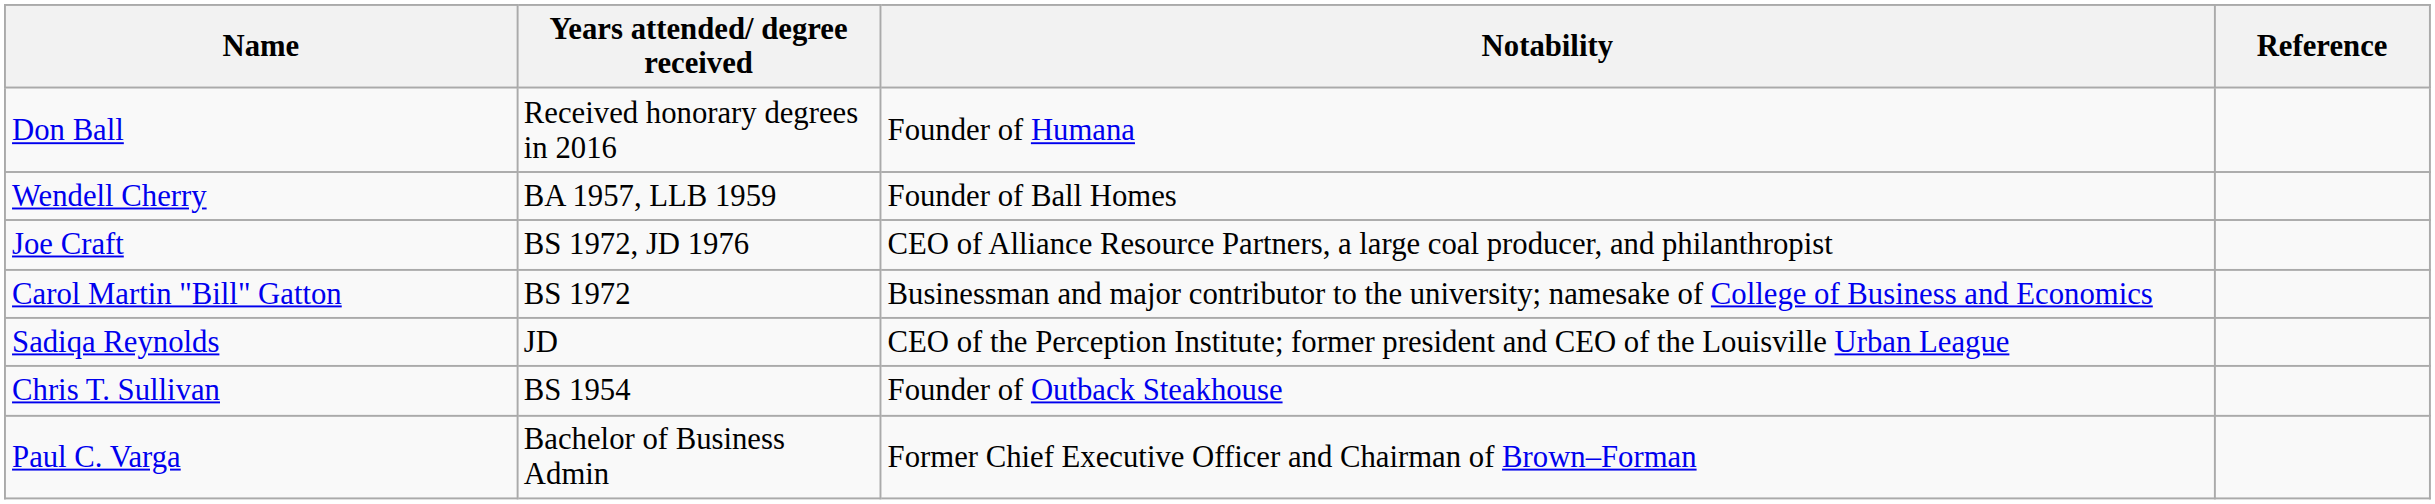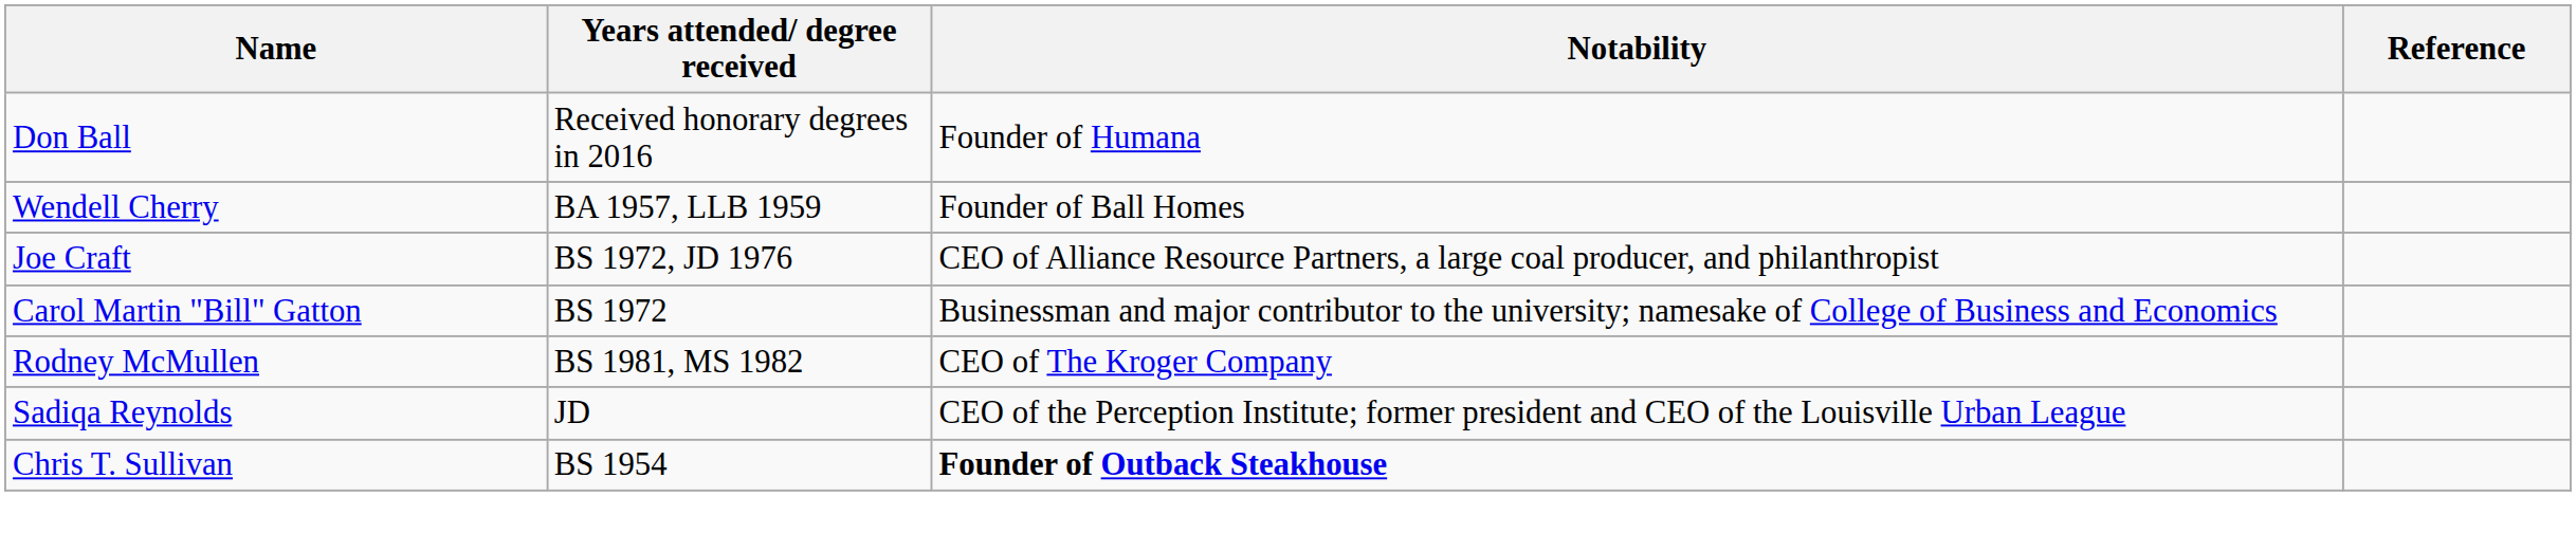 <table width="100%" class="wikitable sortable">
 <tr>
 <th style="width:*;">Name</th>
 <th style="width:15%;">Years attended/ degree received</th>
 <th style="width:55%;" class="unsortable">Notability</th>
 <th style="width:*;" class="unsortable">Reference</th>
 </tr>
 <tr>
 <td><a href='#'>Don Ball</a></td>
 <td>Received honorary degrees in 2016</td>
 <td>Founder of <a href='#'>Humana</a></td>
 <td></td>
 </tr>
 <tr>
 <td><a href='#'>Wendell Cherry</a></td>
 <td>BA 1957, LLB 1959</td>
 <td>Founder of Ball Homes</td>
 <td></td>
 </tr>
 <tr>
 <td><a href='#'>Joe Craft</a></td>
 <td>BS 1972, JD 1976</td>
 <td>CEO of Alliance Resource Partners, a large coal producer, and philanthropist</td>
 <td></td>
 </tr>
 <tr>
 <td><a href='#'>Carol Martin "Bill" Gatton</a></td>
 <td>BS 1972</td>
 <td>Businessman and major contributor to the university; namesake of <a href='#'>College of Business and Economics</a></td>
 <td></td>
 </tr>
 <tr>
+<td><a href='#'>Rodney McMullen</a></td>
+<td>BS 1981, MS 1982</td>
+<td>CEO of <a href='#'>The Kroger Company</a></td>
+<td></td>
+</tr>
+<tr>
 <td><a href='#'>Sadiqa Reynolds</a></td>
 <td>JD</td>
 <td>CEO of the Perception Institute; former president and CEO of the Louisville <a href='#'>Urban League</a></td>
 <td></td>
 </tr>
 <tr>
 <td><a href='#'>Chris T. Sullivan</a></td>
 <td>BS 1954</td>
-<td>Founder of <a href='#'>Outback Steakhouse</a></td>
-<td></td>
-</tr>
-<tr>
-<td><a href='#'>Paul C. Varga</a></td>
-<td>Bachelor of Business Admin</td>
-<td>Former Chief Executive Officer and Chairman of <a href='#'>Brown–Forman</a></td>
+<td><strong>Founder of <a href='#'>Outback Steakhouse</a></strong></td>
 <td></td>
 </tr>
 </table>
